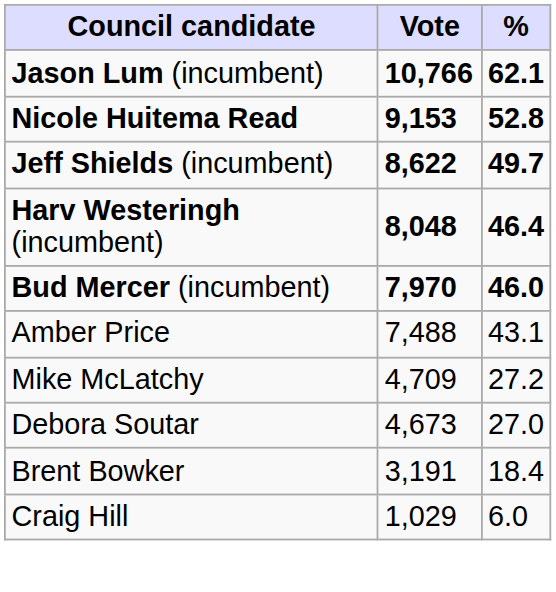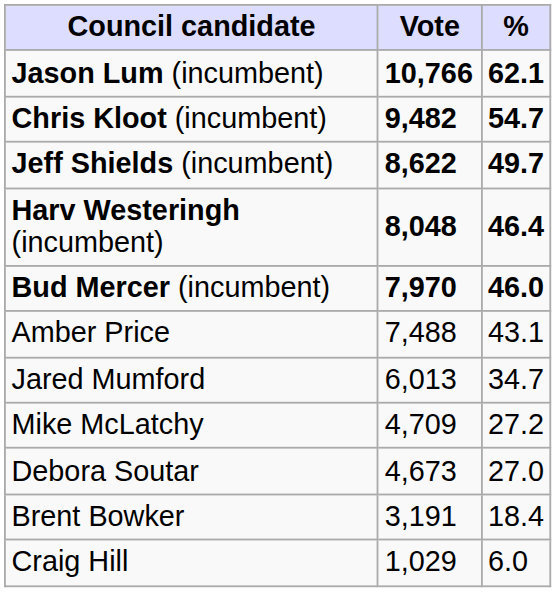 <table class="wikitable">
 <tr>
 <th style="background:#ddf;" width="200px">Council candidate</th>
 <th style="background:#ddf;" width="50px">Vote</th>
 <th style="background:#ddf;" width="30px">%</th>
 </tr>
 <tr>
 <td><strong>Jason Lum</strong> (incumbent)</td>
 <td><strong>10,766</strong></td>
 <td><strong>62.1</strong></td>
 </tr>
 <tr>
-<td><strong>Nicole Huitema Read</strong></td>
-<td><strong>9,153</strong></td>
-<td><strong>52.8</strong></td>
+<td><strong>Chris Kloot</strong> (incumbent)</td>
+<td><strong>9,482</strong></td>
+<td><strong>54.7</strong></td>
 </tr>
 <tr>
 <td><strong>Jeff Shields</strong> (incumbent)</td>
 <td><strong>8,622</strong></td>
 <td><strong>49.7</strong></td>
 </tr>
 <tr>
 <td><strong>Harv Westeringh</strong> (incumbent)</td>
 <td><strong>8,048</strong></td>
 <td><strong>46.4</strong></td>
 </tr>
 <tr>
 <td><strong>Bud Mercer</strong> (incumbent)</td>
 <td><strong>7,970</strong></td>
 <td><strong>46.0</strong></td>
 </tr>
 <tr>
 <td>Amber Price</td>
 <td>7,488</td>
 <td>43.1</td>
 </tr>
 <tr>
+<td>Jared Mumford</td>
+<td>6,013</td>
+<td>34.7</td>
+</tr>
+<tr>
 <td>Mike McLatchy</td>
 <td>4,709</td>
 <td>27.2</td>
 </tr>
 <tr>
 <td>Debora Soutar</td>
 <td>4,673</td>
 <td>27.0</td>
 </tr>
 <tr>
 <td>Brent Bowker</td>
 <td>3,191</td>
 <td>18.4</td>
 </tr>
 <tr>
 <td>Craig Hill</td>
 <td>1,029</td>
 <td>6.0</td>
 </tr>
 </table>
